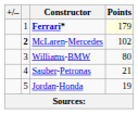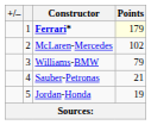 <table class="wikitable" style="font-size: 85%;">
 <tr>
 <th scope="col">+/–</th>
 <th scope="col"></th>
 <th scope="col">Constructor</th>
 <th scope="col">Points</th>
 </tr>
 <tr>
 <td align="left"></td>
 <td>1</td>
 <td> <strong><a href='#'>Ferrari</a>*</strong></td>
 <td align="right" style="background: lightyellow;">179</td>
 </tr>
 <tr>
 <td align="left"></td>
-<td><strong>2</strong></td>
+<td>2</td>
 <td> <a href='#'>McLaren</a>-<a href='#'>Mercedes</a></td>
 <td align="right">102</td>
 </tr>
 <tr>
 <td align="left"></td>
 <td>3</td>
 <td> <a href='#'>Williams</a>-<a href='#'>BMW</a></td>
-<td align="right">80</td>
+<td align="right">79</td>
 </tr>
 <tr>
 <td align="left"></td>
 <td>4</td>
 <td> <a href='#'>Sauber</a>-<a href='#'>Petronas</a></td>
 <td align="right">21</td>
 </tr>
 <tr>
 <td align="left"></td>
 <td>5</td>
 <td> <a href='#'>Jordan</a>-<a href='#'>Honda</a></td>
 <td align="right">19</td>
 </tr>
 <tr>
 <th colspan=4>Sources:</th>
 </tr>
 </table>
